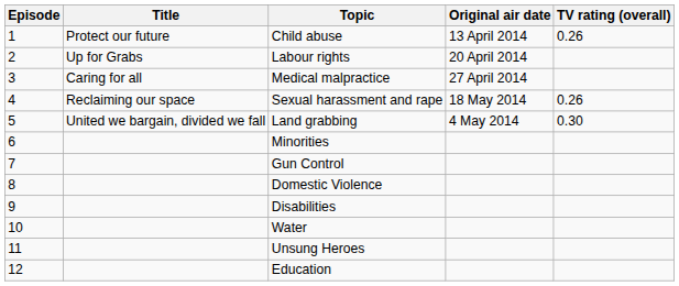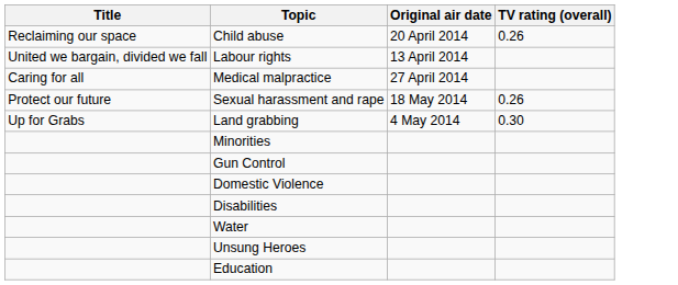 <table class="wikitable">
 <tr>
-<th>Episode</th>
 <th>Title</th>
 <th>Topic</th>
 <th>Original air date</th>
 <th>TV rating (overall)</th>
 </tr>
 <tr>
-<td>1</td>
-<td>Protect our future</td>
+<td>Reclaiming our space</td>
 <td>Child abuse</td>
-<td>13 April 2014</td>
+<td>20 April 2014</td>
 <td>0.26</td>
 </tr>
 <tr>
-<td>2</td>
-<td>Up for Grabs</td>
+<td>United we bargain, divided we fall</td>
 <td>Labour rights</td>
-<td>20 April 2014</td>
+<td>13 April 2014</td>
 <td></td>
 </tr>
 <tr>
-<td>3</td>
 <td>Caring for all</td>
 <td>Medical malpractice</td>
 <td>27 April 2014</td>
 <td></td>
 </tr>
 <tr>
-<td>4</td>
-<td>Reclaiming our space</td>
+<td>Protect our future</td>
 <td>Sexual harassment and rape</td>
 <td>18 May 2014</td>
 <td>0.26</td>
 </tr>
 <tr>
-<td>5</td>
-<td>United we bargain, divided we fall</td>
+<td>Up for Grabs</td>
 <td>Land grabbing</td>
 <td>4 May 2014</td>
 <td>0.30</td>
 </tr>
 <tr>
-<td>6</td>
 <td></td>
 <td>Minorities</td>
 <td></td>
 <td></td>
 </tr>
 <tr>
-<td>7</td>
 <td></td>
 <td>Gun Control</td>
 <td></td>
 <td></td>
 </tr>
 <tr>
-<td>8</td>
 <td></td>
 <td>Domestic Violence</td>
 <td></td>
 <td></td>
 </tr>
 <tr>
-<td>9</td>
 <td></td>
 <td>Disabilities</td>
 <td></td>
 <td></td>
 </tr>
 <tr>
-<td>10</td>
 <td></td>
 <td>Water</td>
 <td></td>
 <td></td>
 </tr>
 <tr>
-<td>11</td>
 <td></td>
 <td>Unsung Heroes</td>
 <td></td>
 <td></td>
 </tr>
 <tr>
-<td>12</td>
 <td></td>
 <td>Education</td>
 <td></td>
 <td></td>
 </tr>
 </table>
